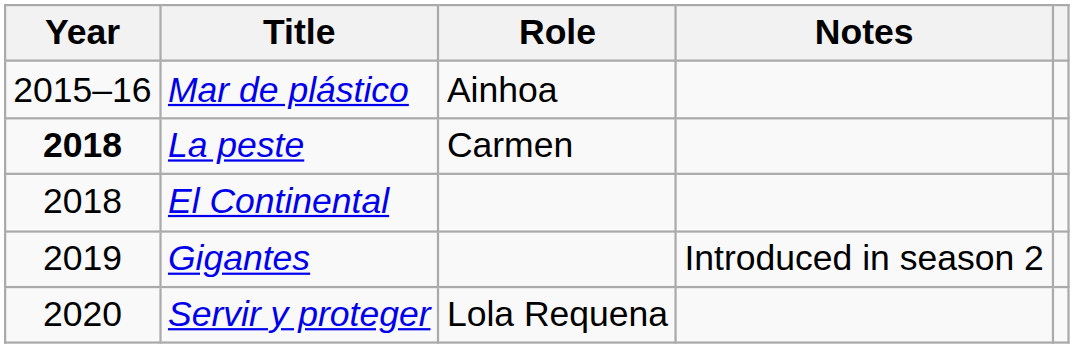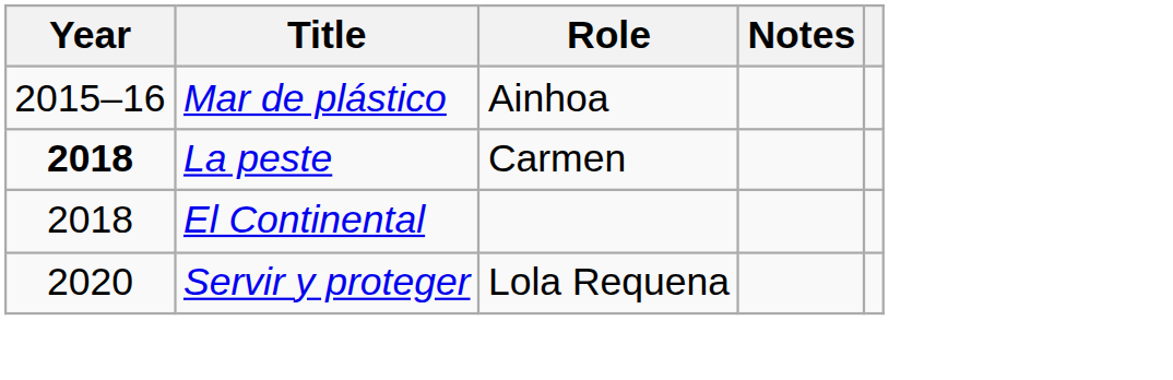 <table class="wikitable sortable">
 <tr>
 <th>Year</th>
 <th>Title</th>
 <th>Role</th>
 <th class="unsortable">Notes</th>
 <th></th>
 </tr>
 <tr>
 <td align = "center">2015–16</td>
 <td><em><a href='#'>Mar de plástico</a></em></td>
 <td>Ainhoa</td>
 <td></td>
 <td align = "center"></td>
 </tr>
 <tr>
 <td align = "center"><strong>2018</strong></td>
 <td><em><a href='#'>La peste</a></em></td>
 <td>Carmen</td>
 <td></td>
 <td align = "center"></td>
 </tr>
 <tr>
 <td align = "center">2018</td>
 <td><em><a href='#'>El Continental</a></em></td>
 <td></td>
 <td></td>
 <td align = "center"></td>
 </tr>
 <tr>
-<td align = "center">2019</td>
-<td><em><a href='#'>Gigantes</a></em></td>
-<td></td>
-<td>Introduced in season 2</td>
-<td align = "center"></td>
-</tr>
-<tr>
 <td align = "center">2020</td>
 <td><em><a href='#'>Servir y proteger</a></em></td>
 <td>Lola Requena</td>
 <td></td>
 <td align = "center"></td>
 </tr>
 </table>
